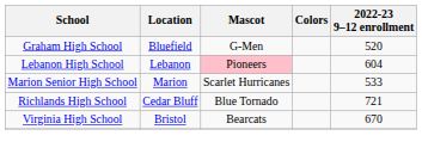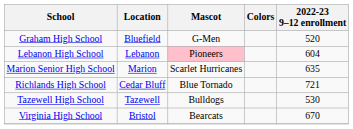 <table class="wikitable" style="text-align:center;">
 <tr>
 <th>School</th>
 <th>Location</th>
 <th>Mascot</th>
 <th>Colors</th>
 <th>2022-23<br>9–12 enrollment</th>
 </tr>
 <tr>
 <td><a href='#'>Graham High School</a></td>
 <td><a href='#'>Bluefield</a></td>
 <td>G-Men</td>
 <td></td>
 <td>520</td>
 </tr>
 <tr>
 <td><a href='#'>Lebanon High School</a></td>
 <td><a href='#'>Lebanon</a></td>
 <td style="background: pink;">Pioneers</td>
 <td></td>
 <td>604</td>
 </tr>
 <tr>
 <td><a href='#'>Marion Senior High School</a></td>
 <td><a href='#'>Marion</a></td>
 <td>Scarlet Hurricanes</td>
 <td></td>
-<td>533</td>
+<td>635</td>
 </tr>
 <tr>
 <td><a href='#'>Richlands High School</a></td>
 <td><a href='#'>Cedar Bluff</a></td>
 <td>Blue Tornado</td>
 <td></td>
 <td>721</td>
+</tr>
+<tr>
+<td><a href='#'>Tazewell High School</a></td>
+<td><a href='#'>Tazewell</a></td>
+<td>Bulldogs</td>
+<td></td>
+<td>530</td>
 </tr>
 <tr>
 <td><a href='#'>Virginia High School</a></td>
 <td><a href='#'>Bristol</a></td>
 <td>Bearcats</td>
 <td></td>
 <td>670</td>
 </tr>
 <tr>
 </tr>
 </table>
